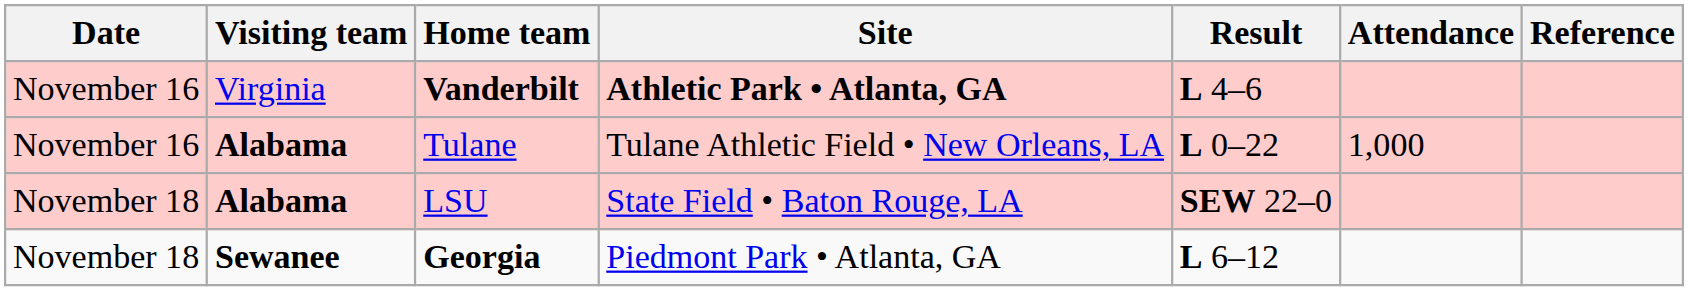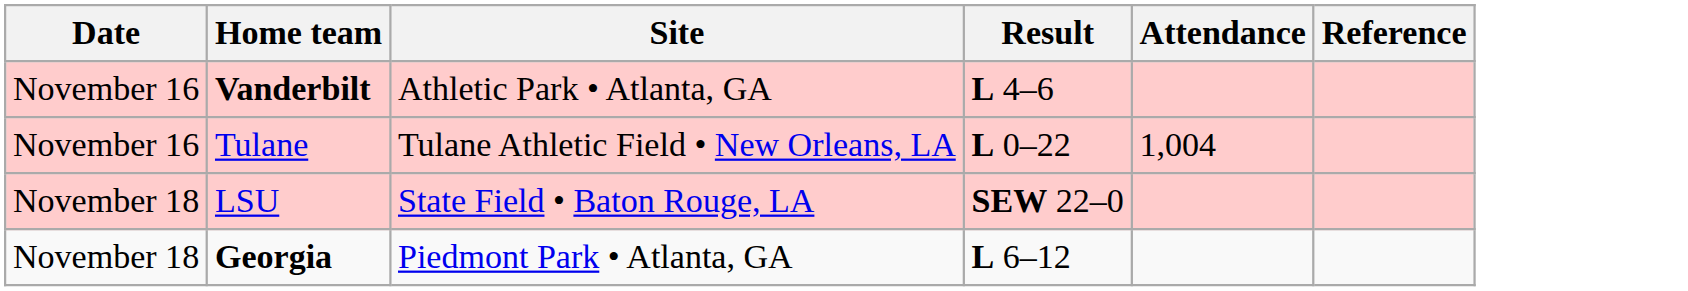 <table class="wikitable" style="font-size:95%;">
 <tr>
 <th>Date</th>
-<th>Visiting team</th>
 <th>Home team</th>
 <th>Site</th>
 <th>Result</th>
 <th>Attendance</th>
 <th class="unsortable">Reference</th>
 </tr>
 <tr bgcolor=ffcccc>
 <td>November 16</td>
-<td><a href='#'>Virginia</a></td>
 <td><strong>Vanderbilt</strong></td>
-<td><strong>Athletic Park • Atlanta, GA</strong></td>
+<td>Athletic Park • Atlanta, GA</td>
 <td><strong>L</strong> 4–6</td>
 <td></td>
 <td></td>
 </tr>
 <tr bgcolor=ffcccc>
 <td>November 16</td>
-<td><strong>Alabama</strong></td>
 <td><a href='#'>Tulane</a></td>
 <td>Tulane Athletic Field • <a href='#'>New Orleans, LA</a></td>
 <td><strong>L</strong> 0–22</td>
-<td>1,000</td>
+<td>1,004</td>
 <td></td>
 </tr>
 <tr bgcolor=ffcccc>
 <td>November 18</td>
-<td><strong>Alabama</strong></td>
 <td><a href='#'>LSU</a></td>
 <td><a href='#'>State Field</a> • <a href='#'>Baton Rouge, LA</a></td>
 <td><strong>SEW</strong> 22–0</td>
 <td></td>
 <td></td>
 </tr>
 <tr bgcolor=>
 <td>November 18</td>
-<td><strong>Sewanee</strong></td>
 <td><strong>Georgia</strong></td>
 <td><a href='#'>Piedmont Park</a> • Atlanta, GA</td>
 <td><strong>L</strong> 6–12</td>
 <td></td>
 <td></td>
 </tr>
 </table>
